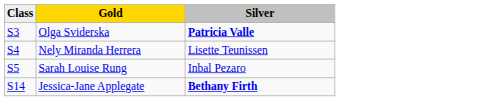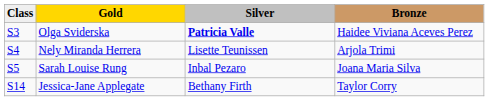 <table class="wikitable" style="text-align:left">
 <tr align="center">
 <td bgcolor=efefef><strong>Class</strong></td>
 <td width=200 bgcolor=gold><strong>Gold</strong></td>
 <td width=200 bgcolor=silver><strong>Silver</strong></td>
+<td width=200 bgcolor=CC9966><strong>Bronze</strong></td>
 </tr>
 <tr>
 <td><a href='#'>S3</a></td>
 <td><a href='#'>Olga Sviderska</a><br></td>
 <td><strong><a href='#'>Patricia Valle</a><br></strong></td>
+<td><a href='#'>Haidee Viviana Aceves Perez</a><br></td>
 </tr>
 <tr>
 <td><a href='#'>S4</a></td>
 <td><a href='#'>Nely Miranda Herrera</a><br></td>
 <td><a href='#'>Lisette Teunissen</a><br></td>
+<td><a href='#'>Arjola Trimi</a><br></td>
 </tr>
 <tr>
 <td><a href='#'>S5</a></td>
 <td><a href='#'>Sarah Louise Rung</a><br></td>
 <td><a href='#'>Inbal Pezaro</a><br></td>
+<td><a href='#'>Joana Maria Silva</a><br></td>
 </tr>
 <tr>
 <td><a href='#'>S14</a></td>
 <td><a href='#'>Jessica-Jane Applegate</a><br></td>
-<td><strong><a href='#'>Bethany Firth</a><br></strong></td>
+<td><a href='#'>Bethany Firth</a><br></td>
+<td><a href='#'>Taylor Corry</a><br></td>
 </tr>
 </table>
